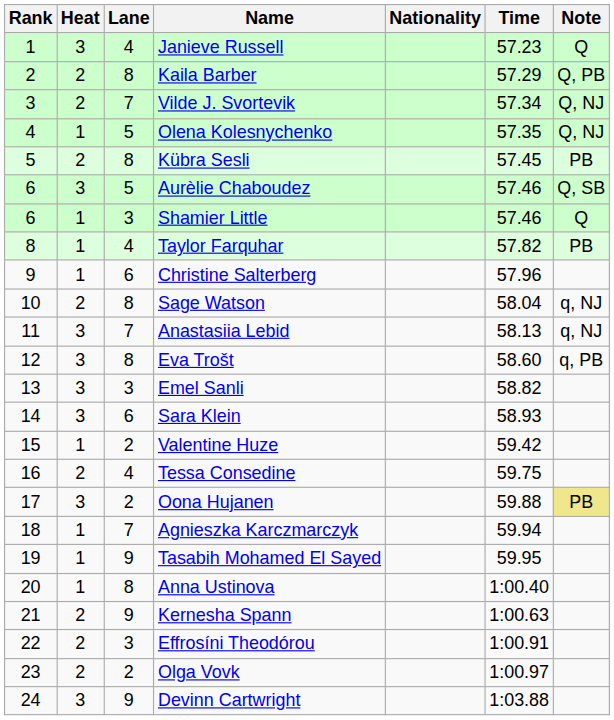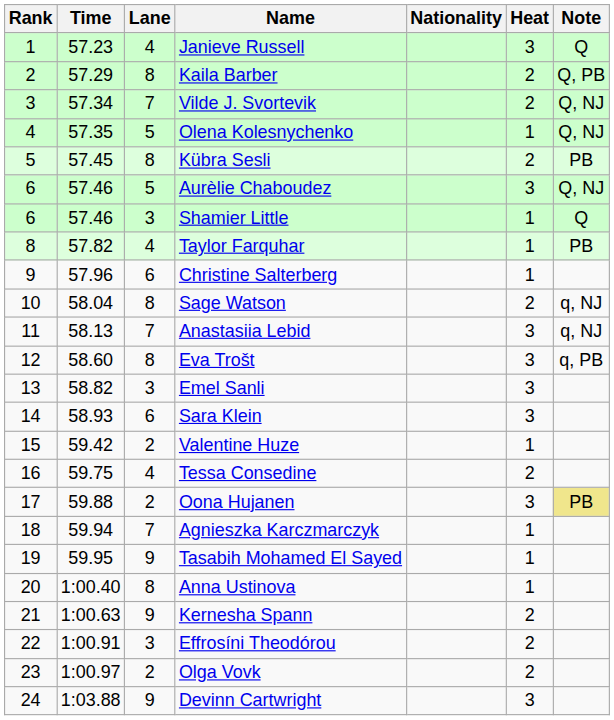 <table class="wikitable sortable" style="text-align:center">
 <tr>
 <th>Rank</th>
-<th>Heat</th>
+<th>Time</th>
 <th>Lane</th>
 <th>Name</th>
 <th>Nationality</th>
-<th>Time</th>
+<th>Heat</th>
 <th>Note</th>
 </tr>
 <tr bgcolor=ccffcc>
 <td>1</td>
-<td>3</td>
+<td>57.23</td>
 <td>4</td>
 <td align=left><a href='#'>Janieve Russell</a></td>
 <td align=left></td>
-<td>57.23</td>
+<td>3</td>
 <td>Q</td>
 </tr>
 <tr bgcolor=ccffcc>
 <td>2</td>
-<td>2</td>
+<td>57.29</td>
 <td>8</td>
 <td align=left><a href='#'>Kaila Barber</a></td>
 <td align=left></td>
-<td>57.29</td>
+<td>2</td>
 <td>Q, PB</td>
 </tr>
 <tr bgcolor=ccffcc>
 <td>3</td>
-<td>2</td>
+<td>57.34</td>
 <td>7</td>
 <td align=left><a href='#'>Vilde J. Svortevik</a></td>
 <td align=left></td>
-<td>57.34</td>
+<td>2</td>
 <td>Q, NJ</td>
 </tr>
 <tr bgcolor=ccffcc>
 <td>4</td>
-<td>1</td>
+<td>57.35</td>
 <td>5</td>
 <td align=left><a href='#'>Olena Kolesnychenko</a></td>
 <td align=left></td>
-<td>57.35</td>
+<td>1</td>
 <td>Q, NJ</td>
 </tr>
 <tr bgcolor=ddffdd>
 <td>5</td>
-<td>2</td>
+<td>57.45</td>
 <td>8</td>
 <td align=left><a href='#'>Kübra Sesli</a></td>
 <td align=left></td>
-<td>57.45</td>
+<td>2</td>
 <td>PB</td>
 </tr>
 <tr bgcolor=ccffcc>
 <td>6</td>
-<td>3</td>
+<td>57.46</td>
 <td>5</td>
 <td align=left><a href='#'>Aurèlie Chaboudez</a></td>
 <td align=left></td>
-<td>57.46</td>
-<td>Q, SB</td>
+<td>3</td>
+<td>Q, NJ</td>
 </tr>
 <tr bgcolor=ccffcc>
 <td>6</td>
-<td>1</td>
+<td>57.46</td>
 <td>3</td>
 <td align=left><a href='#'>Shamier Little</a></td>
 <td align=left></td>
-<td>57.46</td>
+<td>1</td>
 <td>Q</td>
 </tr>
 <tr bgcolor=ddffdd>
 <td>8</td>
-<td>1</td>
+<td>57.82</td>
 <td>4</td>
 <td align=left><a href='#'>Taylor Farquhar</a></td>
 <td align=left></td>
-<td>57.82</td>
+<td>1</td>
 <td>PB</td>
 </tr>
 <tr>
 <td>9</td>
-<td>1</td>
+<td>57.96</td>
 <td>6</td>
 <td align=left><a href='#'>Christine Salterberg</a></td>
 <td align=left></td>
-<td>57.96</td>
+<td>1</td>
 <td></td>
 </tr>
 <tr>
 <td>10</td>
-<td>2</td>
+<td>58.04</td>
 <td>8</td>
 <td align=left><a href='#'>Sage Watson</a></td>
 <td align=left></td>
-<td>58.04</td>
+<td>2</td>
 <td>q, NJ</td>
 </tr>
 <tr>
 <td>11</td>
-<td>3</td>
+<td>58.13</td>
 <td>7</td>
 <td align=left><a href='#'>Anastasiia Lebid</a></td>
 <td align=left></td>
-<td>58.13</td>
+<td>3</td>
 <td>q, NJ</td>
 </tr>
 <tr>
 <td>12</td>
-<td>3</td>
+<td>58.60</td>
 <td>8</td>
 <td align=left><a href='#'>Eva Trošt</a></td>
 <td align=left></td>
-<td>58.60</td>
+<td>3</td>
 <td>q, PB</td>
 </tr>
 <tr>
 <td>13</td>
-<td>3</td>
+<td>58.82</td>
 <td>3</td>
 <td align=left><a href='#'>Emel Sanli</a></td>
 <td align=left></td>
-<td>58.82</td>
+<td>3</td>
 <td></td>
 </tr>
 <tr>
 <td>14</td>
-<td>3</td>
+<td>58.93</td>
 <td>6</td>
 <td align=left><a href='#'>Sara Klein</a></td>
 <td align=left></td>
-<td>58.93</td>
+<td>3</td>
 <td></td>
 </tr>
 <tr>
 <td>15</td>
-<td>1</td>
+<td>59.42</td>
 <td>2</td>
 <td align=left><a href='#'>Valentine Huze</a></td>
 <td align=left></td>
-<td>59.42</td>
+<td>1</td>
 <td></td>
 </tr>
 <tr>
 <td>16</td>
-<td>2</td>
+<td>59.75</td>
 <td>4</td>
 <td align=left><a href='#'>Tessa Consedine</a></td>
 <td align=left></td>
-<td>59.75</td>
+<td>2</td>
 <td></td>
 </tr>
 <tr>
 <td>17</td>
-<td>3</td>
+<td>59.88</td>
 <td>2</td>
 <td align=left><a href='#'>Oona Hujanen</a></td>
 <td align=left></td>
-<td>59.88</td>
+<td>3</td>
 <td style="background: khaki;">PB</td>
 </tr>
 <tr>
 <td>18</td>
-<td>1</td>
+<td>59.94</td>
 <td>7</td>
 <td align=left><a href='#'>Agnieszka Karczmarczyk</a></td>
 <td align=left></td>
-<td>59.94</td>
+<td>1</td>
 <td></td>
 </tr>
 <tr>
 <td>19</td>
-<td>1</td>
+<td>59.95</td>
 <td>9</td>
 <td align=left><a href='#'>Tasabih Mohamed El Sayed</a></td>
 <td align=left></td>
-<td>59.95</td>
+<td>1</td>
 <td></td>
 </tr>
 <tr>
 <td>20</td>
-<td>1</td>
+<td>1:00.40</td>
 <td>8</td>
 <td align=left><a href='#'>Anna Ustinova</a></td>
 <td align=left></td>
-<td>1:00.40</td>
+<td>1</td>
 <td></td>
 </tr>
 <tr>
 <td>21</td>
-<td>2</td>
+<td>1:00.63</td>
 <td>9</td>
 <td align=left><a href='#'>Kernesha Spann</a></td>
 <td align=left></td>
-<td>1:00.63</td>
+<td>2</td>
 <td></td>
 </tr>
 <tr>
 <td>22</td>
-<td>2</td>
+<td>1:00.91</td>
 <td>3</td>
 <td align=left><a href='#'>Effrosíni Theodórou</a></td>
 <td align=left></td>
-<td>1:00.91</td>
+<td>2</td>
 <td></td>
 </tr>
 <tr>
 <td>23</td>
-<td>2</td>
+<td>1:00.97</td>
 <td>2</td>
 <td align=left><a href='#'>Olga Vovk</a></td>
 <td align=left></td>
-<td>1:00.97</td>
+<td>2</td>
 <td></td>
 </tr>
 <tr>
 <td>24</td>
-<td>3</td>
+<td>1:03.88</td>
 <td>9</td>
 <td align=left><a href='#'>Devinn Cartwright</a></td>
 <td align=left></td>
-<td>1:03.88</td>
+<td>3</td>
 <td></td>
 </tr>
 </table>
